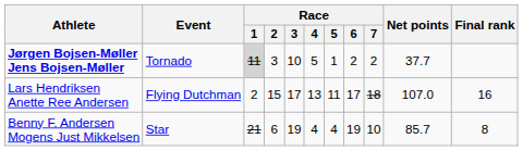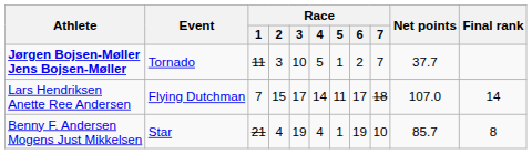 <table class="wikitable" style="font-size:90%">
 <tr>
 <th rowspan="2">Athlete</th>
 <th rowspan="2">Event</th>
 <th colspan=7>Race</th>
 <th rowspan=2>Net points</th>
 <th rowspan=2>Final rank</th>
 </tr>
 <tr style="font-size:95%">
 <th>1</th>
 <th>2</th>
 <th>3</th>
 <th>4</th>
 <th>5</th>
 <th>6</th>
 <th>7</th>
 </tr>
 <tr align=center>
 <td align=left><strong><a href='#'>Jørgen Bojsen-Møller</a><br><a href='#'>Jens Bojsen-Møller</a></strong></td>
 <td align=left><a href='#'>Tornado</a></td>
-<td style="background: lightgrey;"><s>11</s></td>
+<td><s>11</s></td>
 <td>3</td>
 <td>10</td>
 <td>5</td>
 <td>1</td>
 <td>2</td>
-<td>2</td>
+<td>7</td>
 <td>37.7</td>
 <td></td>
 </tr>
 <tr align=center>
 <td align=left><a href='#'>Lars Hendriksen</a><br><a href='#'>Anette Ree Andersen</a></td>
 <td align=left><a href='#'>Flying Dutchman</a></td>
-<td>2</td>
+<td>7</td>
 <td>15</td>
 <td>17</td>
-<td>13</td>
+<td>14</td>
 <td>11</td>
 <td>17</td>
 <td><s>18</s></td>
 <td>107.0</td>
-<td>16</td>
+<td>14</td>
 </tr>
 <tr align=center>
 <td align=left><a href='#'>Benny F. Andersen</a><br><a href='#'>Mogens Just Mikkelsen</a></td>
 <td align=left><a href='#'>Star</a></td>
 <td><s>21</s></td>
-<td>6</td>
+<td>4</td>
 <td>19</td>
 <td>4</td>
-<td>4</td>
+<td>1</td>
 <td>19</td>
 <td>10</td>
 <td>85.7</td>
 <td>8</td>
 </tr>
 </table>
